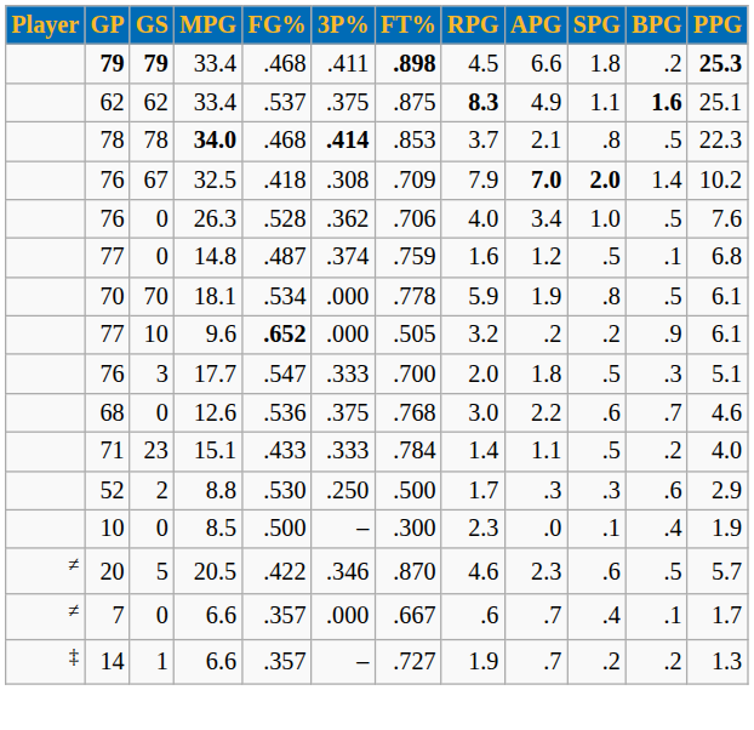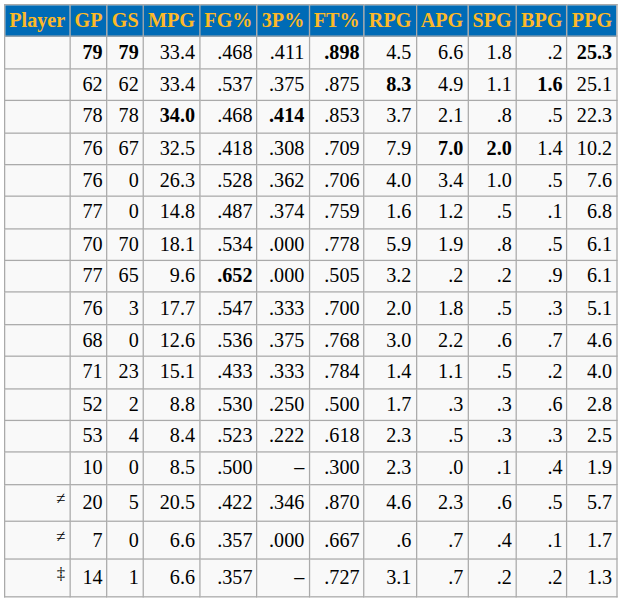 <table class="wikitable sortable" style="text-align:right;">
 <tr>
 <th style="background:#006bb6; color:#fdb927">Player</th>
 <th style="background:#006bb6; color:#fdb927">GP</th>
 <th style="background:#006bb6; color:#fdb927">GS</th>
 <th style="background:#006bb6; color:#fdb927">MPG</th>
 <th style="background:#006bb6; color:#fdb927">FG%</th>
 <th style="background:#006bb6; color:#fdb927">3P%</th>
 <th style="background:#006bb6; color:#fdb927">FT%</th>
 <th style="background:#006bb6; color:#fdb927">RPG</th>
 <th style="background:#006bb6; color:#fdb927">APG</th>
 <th style="background:#006bb6; color:#fdb927">SPG</th>
 <th style="background:#006bb6; color:#fdb927">BPG</th>
 <th style="background:#006bb6; color:#fdb927">PPG</th>
 </tr>
 <tr>
 <td><strong></strong></td>
 <td><strong>79</strong></td>
 <td><strong>79</strong></td>
 <td>33.4</td>
 <td>.468</td>
 <td>.411</td>
 <td><strong>.898</strong></td>
 <td>4.5</td>
 <td>6.6</td>
 <td>1.8</td>
 <td>.2</td>
 <td><strong>25.3</strong></td>
 </tr>
 <tr>
 <td><strong></strong></td>
 <td>62</td>
 <td>62</td>
 <td>33.4</td>
 <td>.537</td>
 <td>.375</td>
 <td>.875</td>
 <td><strong>8.3</strong></td>
 <td>4.9</td>
 <td>1.1</td>
 <td><strong>1.6</strong></td>
 <td>25.1</td>
 </tr>
 <tr>
 <td><strong></strong></td>
 <td>78</td>
 <td>78</td>
 <td><strong>34.0</strong></td>
 <td>.468</td>
 <td><strong>.414</strong></td>
 <td>.853</td>
 <td>3.7</td>
 <td>2.1</td>
 <td>.8</td>
 <td>.5</td>
 <td>22.3</td>
 </tr>
 <tr>
 <td><strong></strong></td>
 <td>76</td>
 <td>67</td>
 <td>32.5</td>
 <td>.418</td>
 <td>.308</td>
 <td>.709</td>
 <td>7.9</td>
 <td><strong>7.0</strong></td>
 <td><strong>2.0</strong></td>
 <td>1.4</td>
 <td>10.2</td>
 </tr>
 <tr>
 <td><strong></strong></td>
 <td>76</td>
 <td>0</td>
 <td>26.3</td>
 <td>.528</td>
 <td>.362</td>
 <td>.706</td>
 <td>4.0</td>
 <td>3.4</td>
 <td>1.0</td>
 <td>.5</td>
 <td>7.6</td>
 </tr>
 <tr>
 <td><strong></strong></td>
 <td>77</td>
 <td>0</td>
 <td>14.8</td>
 <td>.487</td>
 <td>.374</td>
 <td>.759</td>
 <td>1.6</td>
 <td>1.2</td>
 <td>.5</td>
 <td>.1</td>
 <td>6.8</td>
 </tr>
 <tr>
 <td><strong></strong></td>
 <td>70</td>
 <td>70</td>
 <td>18.1</td>
 <td>.534</td>
 <td>.000</td>
 <td>.778</td>
 <td>5.9</td>
 <td>1.9</td>
 <td>.8</td>
 <td>.5</td>
 <td>6.1</td>
 </tr>
 <tr>
 <td><strong></strong></td>
 <td>77</td>
-<td>10</td>
+<td>65</td>
 <td>9.6</td>
 <td><strong>.652</strong></td>
 <td>.000</td>
 <td>.505</td>
 <td>3.2</td>
 <td>.2</td>
 <td>.2</td>
 <td>.9</td>
 <td>6.1</td>
 </tr>
 <tr>
 <td><strong></strong></td>
 <td>76</td>
 <td>3</td>
 <td>17.7</td>
 <td>.547</td>
 <td>.333</td>
 <td>.700</td>
 <td>2.0</td>
 <td>1.8</td>
 <td>.5</td>
 <td>.3</td>
 <td>5.1</td>
 </tr>
 <tr>
 <td><strong></strong></td>
 <td>68</td>
 <td>0</td>
 <td>12.6</td>
 <td>.536</td>
 <td>.375</td>
 <td>.768</td>
 <td>3.0</td>
 <td>2.2</td>
 <td>.6</td>
 <td>.7</td>
 <td>4.6</td>
 </tr>
 <tr>
 <td><strong></strong></td>
 <td>71</td>
 <td>23</td>
 <td>15.1</td>
 <td>.433</td>
 <td>.333</td>
 <td>.784</td>
 <td>1.4</td>
 <td>1.1</td>
 <td>.5</td>
 <td>.2</td>
 <td>4.0</td>
 </tr>
 <tr>
 <td><strong></strong></td>
 <td>52</td>
 <td>2</td>
 <td>8.8</td>
 <td>.530</td>
 <td>.250</td>
 <td>.500</td>
 <td>1.7</td>
 <td>.3</td>
 <td>.3</td>
 <td>.6</td>
-<td>2.9</td>
+<td>2.8</td>
+</tr>
+<tr>
+<td><strong></strong></td>
+<td>53</td>
+<td>4</td>
+<td>8.4</td>
+<td>.523</td>
+<td>.222</td>
+<td>.618</td>
+<td>2.3</td>
+<td>.5</td>
+<td>.3</td>
+<td>.3</td>
+<td>2.5</td>
 </tr>
 <tr>
 <td><strong></strong></td>
 <td>10</td>
 <td>0</td>
 <td>8.5</td>
 <td>.500</td>
 <td>–</td>
 <td>.300</td>
 <td>2.3</td>
 <td>.0</td>
 <td>.1</td>
 <td>.4</td>
 <td>1.9</td>
 </tr>
 <tr>
 <td><strong></strong> <sup>≠</sup></td>
 <td>20</td>
 <td>5</td>
 <td>20.5</td>
 <td>.422</td>
 <td>.346</td>
 <td>.870</td>
 <td>4.6</td>
 <td>2.3</td>
 <td>.6</td>
 <td>.5</td>
 <td>5.7</td>
 </tr>
 <tr>
 <td><strong></strong> <sup>≠</sup></td>
 <td>7</td>
 <td>0</td>
 <td>6.6</td>
 <td>.357</td>
 <td>.000</td>
 <td>.667</td>
 <td>.6</td>
 <td>.7</td>
 <td>.4</td>
 <td>.1</td>
 <td>1.7</td>
 </tr>
 <tr>
 <td><strong></strong> <sup>‡</sup></td>
 <td>14</td>
 <td>1</td>
 <td>6.6</td>
 <td>.357</td>
 <td>–</td>
 <td>.727</td>
-<td>1.9</td>
+<td>3.1</td>
 <td>.7</td>
 <td>.2</td>
 <td>.2</td>
 <td>1.3</td>
 </tr>
 </table>
